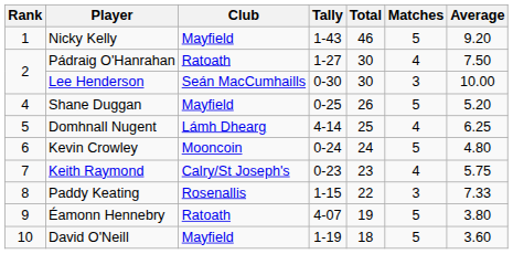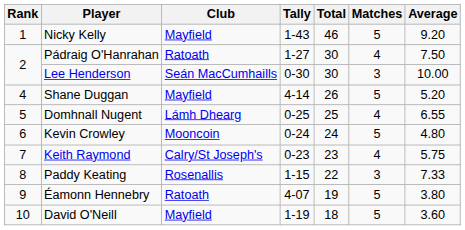 <table class="wikitable">
 <tr>
 <th>Rank</th>
 <th>Player</th>
 <th>Club</th>
 <th>Tally</th>
 <th>Total</th>
 <th>Matches</th>
 <th>Average</th>
 </tr>
 <tr>
 <td rowspan="1" style="text-align:center;">1</td>
 <td>Nicky Kelly</td>
 <td><a href='#'>Mayfield</a></td>
 <td align=center>1-43</td>
 <td align=center>46</td>
 <td align=center>5</td>
 <td align=center>9.20</td>
 </tr>
 <tr>
 <td rowspan="2" style="text-align:center;">2</td>
 <td>Pádraig O'Hanrahan</td>
 <td><a href='#'>Ratoath</a></td>
 <td align=center>1-27</td>
 <td align=center>30</td>
 <td align=center>4</td>
 <td align=center>7.50</td>
 </tr>
 <tr>
 <td><a href='#'>Lee Henderson</a></td>
 <td><a href='#'>Seán MacCumhaills</a></td>
 <td align=center>0-30</td>
 <td align=center>30</td>
 <td align=center>3</td>
 <td align=center>10.00</td>
 </tr>
 <tr>
 <td rowspan="1" style="text-align:center;">4</td>
 <td>Shane Duggan</td>
 <td><a href='#'>Mayfield</a></td>
-<td align=center>0-25</td>
+<td align=center>4-14</td>
 <td align=center>26</td>
 <td align=center>5</td>
 <td align=center>5.20</td>
 </tr>
 <tr>
 <td rowspan="1" style="text-align:center;">5</td>
 <td>Domhnall Nugent</td>
 <td><a href='#'>Lámh Dhearg</a></td>
-<td align=center>4-14</td>
+<td align=center>0-25</td>
 <td align=center>25</td>
 <td align=center>4</td>
-<td align=center>6.25</td>
+<td align=center>6.55</td>
 </tr>
 <tr>
 <td rowspan="1" style="text-align:center;">6</td>
 <td>Kevin Crowley</td>
 <td><a href='#'>Mooncoin</a></td>
 <td align=center>0-24</td>
 <td align=center>24</td>
 <td align=center>5</td>
 <td align=center>4.80</td>
 </tr>
 <tr>
 <td rowspan="1" style="text-align:center;">7</td>
 <td><a href='#'>Keith Raymond</a></td>
 <td><a href='#'>Calry/St Joseph's</a></td>
 <td align=center>0-23</td>
 <td align=center>23</td>
 <td align=center>4</td>
 <td align=center>5.75</td>
 </tr>
 <tr>
 <td rowspan="1" style="text-align:center;">8</td>
 <td>Paddy Keating</td>
 <td><a href='#'>Rosenallis</a></td>
 <td align=center>1-15</td>
 <td align=center>22</td>
 <td align=center>3</td>
 <td align=center>7.33</td>
 </tr>
 <tr>
 <td rowspan="1" style="text-align:center;">9</td>
 <td>Éamonn Hennebry</td>
 <td><a href='#'>Ratoath</a></td>
 <td align=center>4-07</td>
 <td align=center>19</td>
 <td align=center>5</td>
 <td align=center>3.80</td>
 </tr>
 <tr>
 <td rowspan="1" style="text-align:center;">10</td>
 <td>David O'Neill</td>
 <td><a href='#'>Mayfield</a></td>
 <td align=center>1-19</td>
 <td align=center>18</td>
 <td align=center>5</td>
 <td align=center>3.60</td>
 </tr>
 </table>
